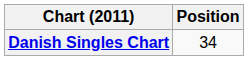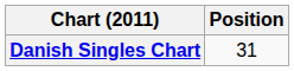 <table class="wikitable sortable plainrowheaders" style="text-align:center">
 <tr>
 <th scope="col">Chart (2011)</th>
 <th scope="col">Position</th>
 </tr>
 <tr>
 <th scope="row"><a href='#'>Danish Singles Chart</a></th>
-<td style="text-align:center;">34</td>
+<td style="text-align:center;">31</td>
 </tr>
 </table>
